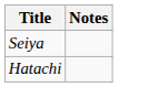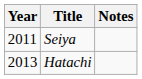 <table class="wikitable">
 <tr>
+<th>Year</th>
 <th>Title</th>
 <th>Notes</th>
 </tr>
 <tr>
+<td>2011</td>
 <td><em>Seiya</em></td>
 <td></td>
 </tr>
 <tr>
+<td>2013</td>
 <td><em>Hatachi</em></td>
 <td></td>
 </tr>
 </table>
